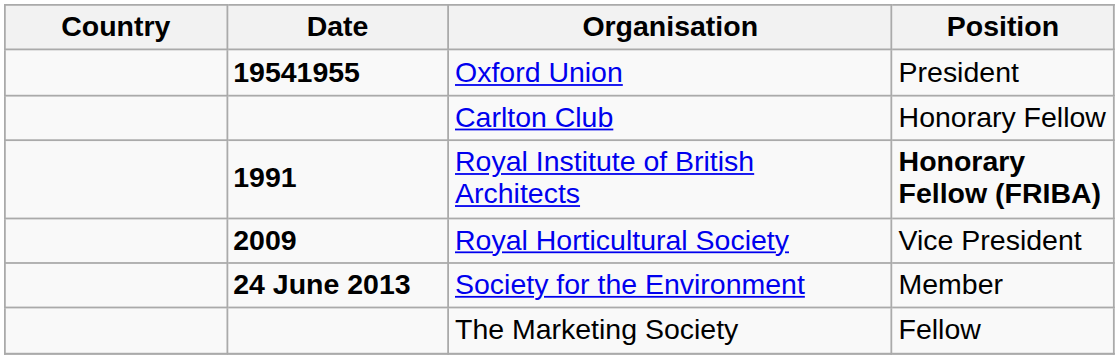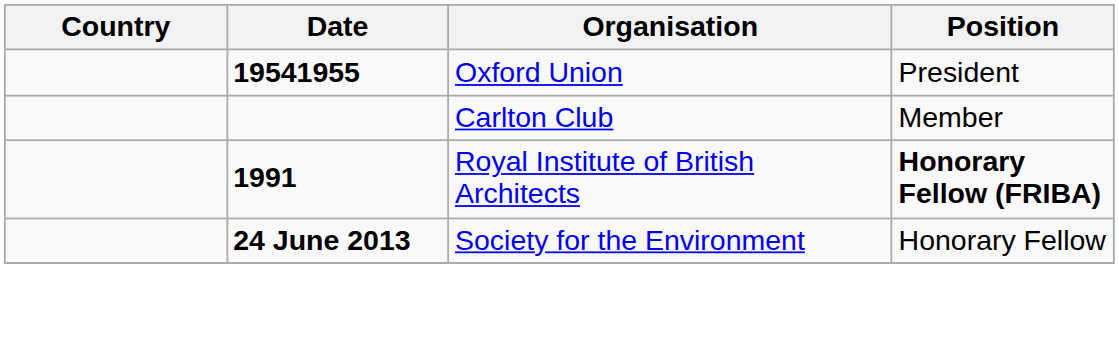 <table class="wikitable" style="width:100%;">
 <tr>
 <th style="width:20%;">Country</th>
 <th style="width:20%;">Date</th>
 <th style="width:40%;">Organisation</th>
 <th style="width:20%;">Position</th>
 </tr>
 <tr>
 <td></td>
 <td><strong>19541955</strong></td>
 <td><a href='#'>Oxford Union</a></td>
 <td>President</td>
 </tr>
 <tr>
 <td></td>
 <td><strong></strong></td>
 <td><a href='#'>Carlton Club</a></td>
-<td>Honorary Fellow</td>
+<td>Member</td>
 </tr>
 <tr>
 <td></td>
 <td><strong>1991</strong></td>
 <td><a href='#'>Royal Institute of British Architects</a></td>
 <td><strong>Honorary Fellow (FRIBA)</strong></td>
 </tr>
 <tr>
 <td></td>
-<td><strong>2009</strong></td>
-<td><a href='#'>Royal Horticultural Society</a></td>
-<td>Vice President</td>
-</tr>
-<tr>
-<td></td>
 <td><strong>24 June 2013</strong></td>
 <td><a href='#'>Society for the Environment</a></td>
-<td>Member</td>
-</tr>
-<tr>
-<td></td>
-<td><strong></strong></td>
-<td>The Marketing Society</td>
-<td>Fellow</td>
+<td>Honorary Fellow</td>
 </tr>
 <tr>
 </tr>
 </table>
